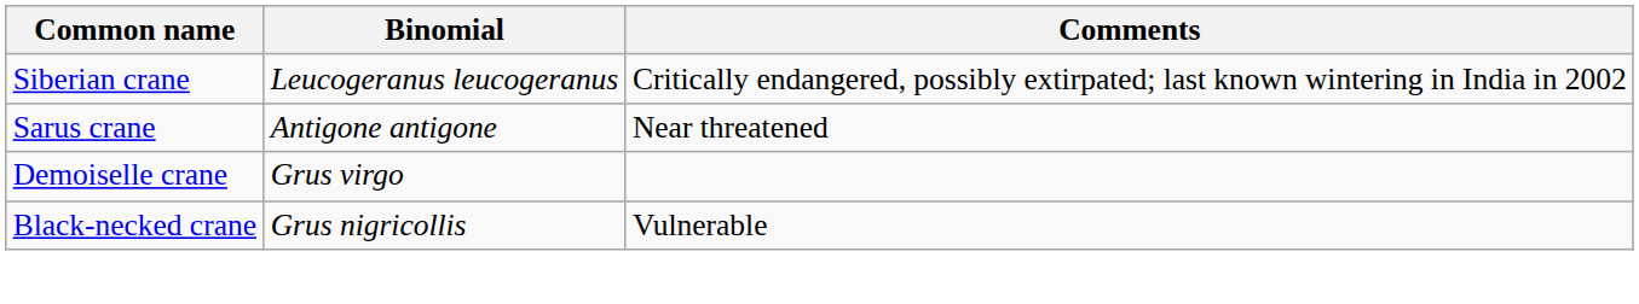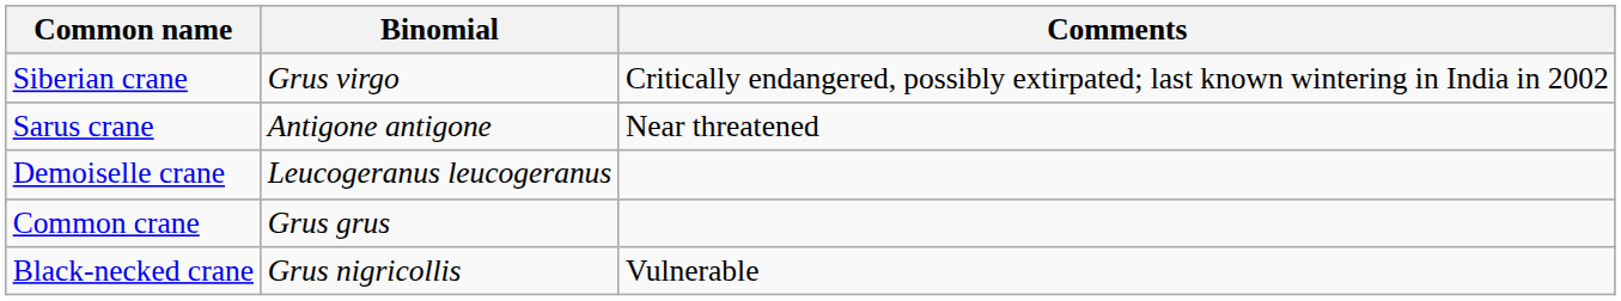 <table class="wikitable">
 <tr>
 <th>Common name</th>
 <th>Binomial</th>
 <th>Comments</th>
 </tr>
 <tr>
 <td><a href='#'>Siberian crane</a></td>
-<td><em>Leucogeranus leucogeranus</em></td>
+<td><em>Grus virgo</em></td>
 <td>Critically endangered, possibly extirpated; last known wintering in India in 2002</td>
 </tr>
 <tr>
 <td><a href='#'>Sarus crane</a></td>
 <td><em>Antigone antigone</em></td>
 <td>Near threatened</td>
 </tr>
 <tr>
 <td><a href='#'>Demoiselle crane</a></td>
-<td><em>Grus virgo</em></td>
+<td><em>Leucogeranus leucogeranus</em></td>
+<td></td>
+</tr>
+<tr>
+<td><a href='#'>Common crane</a></td>
+<td><em>Grus grus</em></td>
 <td></td>
 </tr>
 <tr>
 <td><a href='#'>Black-necked crane</a></td>
 <td><em>Grus nigricollis</em></td>
 <td>Vulnerable</td>
 </tr>
 </table>
